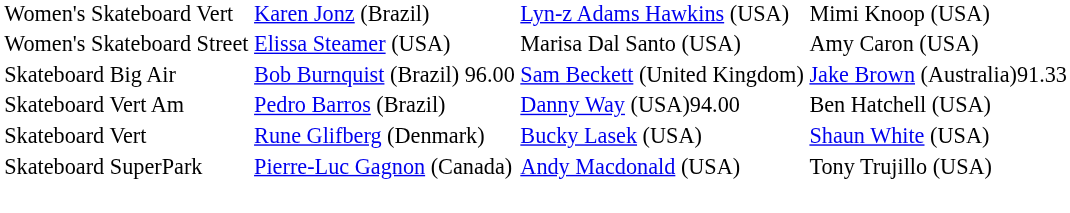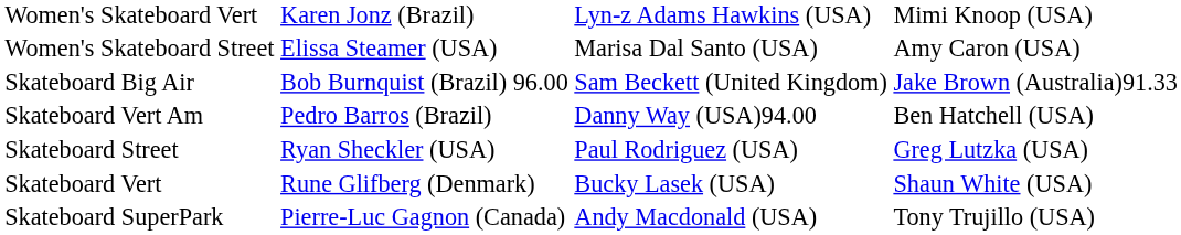 <table>
 <tr>
 <td>Women's Skateboard Vert</td>
 <td><a href='#'>Karen Jonz</a>  (Brazil)</td>
 <td><a href='#'>Lyn-z Adams Hawkins</a>  (USA)</td>
 <td>Mimi Knoop  (USA)</td>
 </tr>
 <tr>
 <td>Women's Skateboard Street</td>
 <td><a href='#'>Elissa Steamer</a>  (USA)</td>
 <td>Marisa Dal Santo  (USA)</td>
 <td>Amy Caron  (USA)</td>
 </tr>
 <tr>
 <td>Skateboard Big Air</td>
 <td><a href='#'>Bob Burnquist</a>  (Brazil) 96.00</td>
 <td><a href='#'>Sam Beckett</a>  (United Kingdom)</td>
 <td><a href='#'>Jake Brown</a>  (Australia)91.33</td>
 </tr>
 <tr>
 <td>Skateboard Vert Am</td>
 <td><a href='#'>Pedro Barros</a>  (Brazil)</td>
 <td><a href='#'>Danny Way</a>  (USA)94.00</td>
 <td>Ben Hatchell  (USA)</td>
 </tr>
 <tr>
+<td>Skateboard Street</td>
+<td><a href='#'>Ryan Sheckler</a>  (USA)</td>
+<td><a href='#'>Paul Rodriguez</a>  (USA)</td>
+<td><a href='#'>Greg Lutzka</a>  (USA)</td>
+</tr>
+<tr>
 <td>Skateboard Vert</td>
 <td><a href='#'>Rune Glifberg</a>  (Denmark)</td>
 <td><a href='#'>Bucky Lasek</a>  (USA)</td>
 <td><a href='#'>Shaun White</a>  (USA)</td>
 </tr>
 <tr>
 <td>Skateboard SuperPark</td>
 <td><a href='#'>Pierre-Luc Gagnon</a>  (Canada)</td>
 <td><a href='#'>Andy Macdonald</a>  (USA)</td>
 <td>Tony Trujillo  (USA)</td>
 </tr>
 </table>
